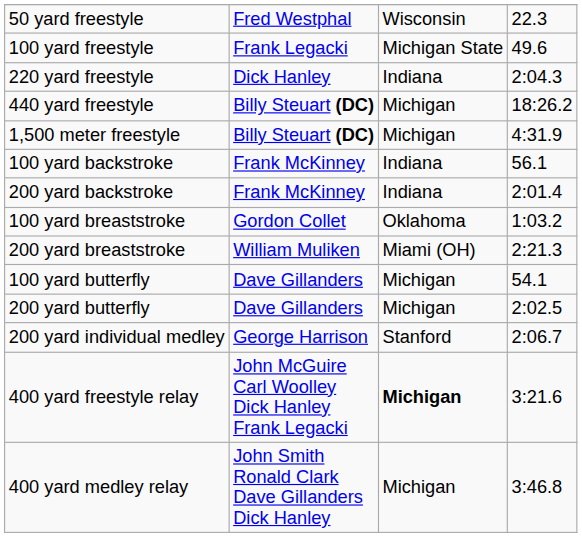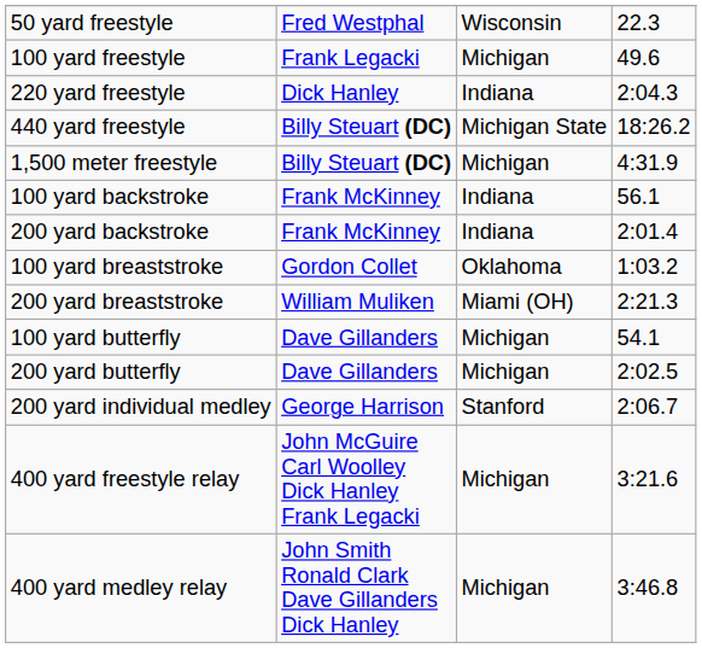 <table class="wikitable sortable" style="text-align:left">
 <tr>
 </tr>
 <tr>
 <td>50 yard freestyle</td>
 <td><a href='#'>Fred Westphal</a></td>
 <td>Wisconsin</td>
 <td>22.3</td>
 </tr>
 <tr>
 <td>100 yard freestyle</td>
 <td><a href='#'>Frank Legacki</a></td>
-<td>Michigan State</td>
+<td>Michigan</td>
 <td>49.6</td>
 </tr>
 <tr>
 <td>220 yard freestyle</td>
 <td><a href='#'>Dick Hanley</a></td>
 <td>Indiana</td>
 <td>2:04.3</td>
 </tr>
 <tr>
 <td>440 yard freestyle</td>
 <td> <a href='#'>Billy Steuart</a> <strong>(DC)</strong></td>
-<td>Michigan</td>
+<td>Michigan State</td>
 <td>18:26.2</td>
 </tr>
 <tr>
 <td>1,500 meter freestyle</td>
 <td> <a href='#'>Billy Steuart</a> <strong>(DC)</strong></td>
 <td>Michigan</td>
 <td>4:31.9</td>
 </tr>
 <tr>
 <td>100 yard backstroke</td>
 <td><a href='#'>Frank McKinney</a></td>
 <td>Indiana</td>
 <td>56.1</td>
 </tr>
 <tr>
 <td>200 yard backstroke</td>
 <td><a href='#'>Frank McKinney</a></td>
 <td>Indiana</td>
 <td>2:01.4</td>
 </tr>
 <tr>
 <td>100 yard breaststroke</td>
 <td><a href='#'>Gordon Collet</a></td>
 <td>Oklahoma</td>
 <td>1:03.2</td>
 </tr>
 <tr>
 <td>200 yard breaststroke</td>
 <td><a href='#'>William Muliken</a></td>
 <td>Miami (OH)</td>
 <td>2:21.3</td>
 </tr>
 <tr>
 <td>100 yard butterfly</td>
 <td><a href='#'>Dave Gillanders</a></td>
 <td>Michigan</td>
 <td>54.1</td>
 </tr>
 <tr>
 <td>200 yard butterfly</td>
 <td><a href='#'>Dave Gillanders</a></td>
 <td>Michigan</td>
 <td>2:02.5</td>
 </tr>
 <tr>
 <td>200 yard individual medley</td>
 <td><a href='#'>George Harrison</a></td>
 <td>Stanford</td>
 <td>2:06.7</td>
 </tr>
 <tr>
 <td>400 yard freestyle relay</td>
 <td><a href='#'>John McGuire</a><br><a href='#'>Carl Woolley</a><br><a href='#'>Dick Hanley</a><br><a href='#'>Frank Legacki</a></td>
-<td><strong>Michigan</strong></td>
+<td>Michigan</td>
 <td>3:21.6</td>
 </tr>
 <tr>
 <td>400 yard medley relay</td>
 <td><a href='#'>John Smith</a><br><a href='#'>Ronald Clark</a><br><a href='#'>Dave Gillanders</a><br><a href='#'>Dick Hanley</a></td>
 <td>Michigan</td>
 <td>3:46.8</td>
 </tr>
 </table>
